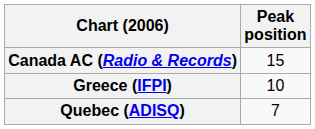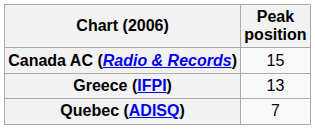 <table class="wikitable sortable plainrowheaders" style="text-align:center">
 <tr>
 <th scope="col">Chart (2006)</th>
 <th scope="col">Peak<br>position</th>
 </tr>
 <tr>
 </tr>
 <tr>
 <th scope="row">Canada AC (<em><a href='#'>Radio & Records</a></em>)</th>
 <td>15</td>
 </tr>
 <tr>
 </tr>
 <tr>
 </tr>
 <tr>
 </tr>
 <tr>
 <th scope="row">Greece (<a href='#'>IFPI</a>)</th>
-<td>10</td>
+<td>13</td>
 </tr>
 <tr>
 <th scope="row">Quebec (<a href='#'>ADISQ</a>)</th>
 <td>7</td>
 </tr>
 <tr>
 </tr>
 </table>
